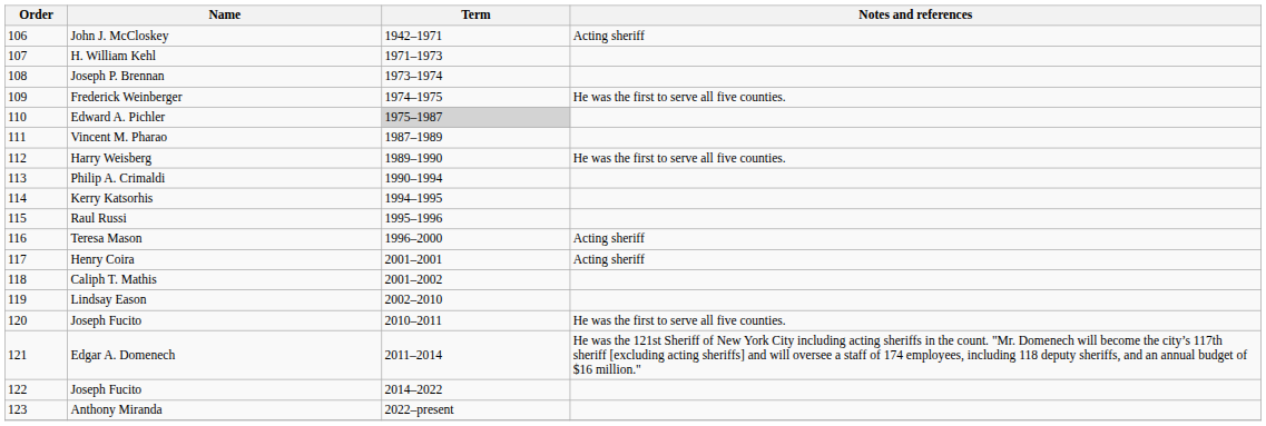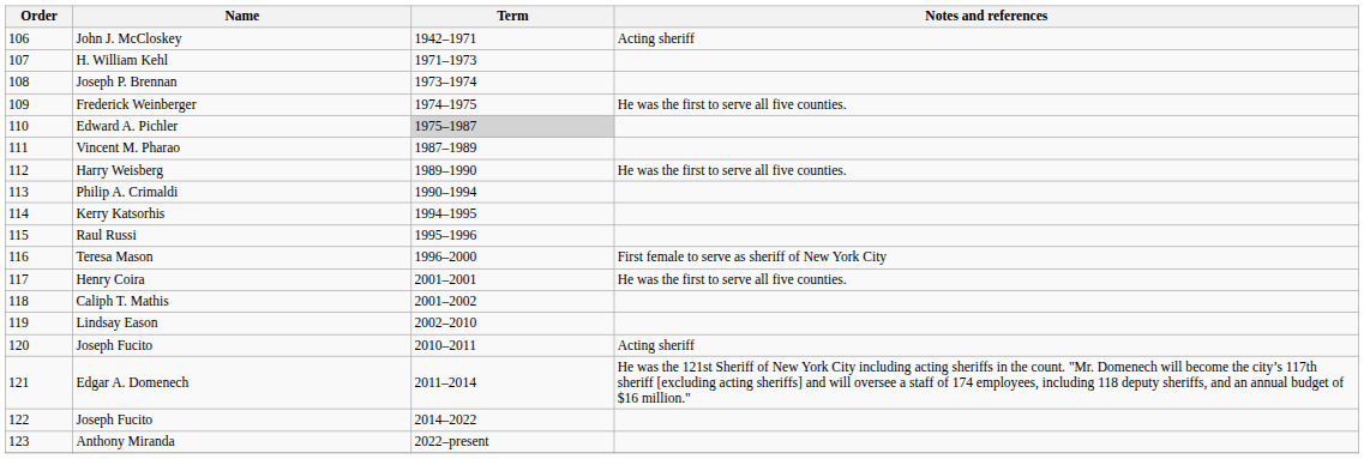 <table class="wikitable" style="float:left; ">
 <tr>
 <th width="5%">Order</th>
 <th width="25%">Name</th>
 <th width="15%">Term</th>
 <th width="55%">Notes and references</th>
 </tr>
 <tr>
 <td>106</td>
 <td>John J. McCloskey</td>
 <td>1942–1971</td>
 <td>Acting sheriff</td>
 </tr>
 <tr>
 <td>107</td>
 <td>H. William Kehl</td>
 <td>1971–1973</td>
 <td></td>
 </tr>
 <tr>
 <td>108</td>
 <td>Joseph P. Brennan</td>
 <td>1973–1974</td>
 <td></td>
 </tr>
 <tr>
 <td>109</td>
 <td>Frederick Weinberger</td>
 <td>1974–1975</td>
 <td>He was the first to serve all five counties.</td>
 </tr>
 <tr>
 <td>110</td>
 <td>Edward A. Pichler</td>
 <td style="background: lightgrey;">1975–1987</td>
 <td></td>
 </tr>
 <tr>
 <td>111</td>
 <td>Vincent M. Pharao</td>
 <td>1987–1989</td>
 <td></td>
 </tr>
 <tr>
 <td>112</td>
 <td>Harry Weisberg</td>
 <td>1989–1990</td>
 <td>He was the first to serve all five counties.</td>
 </tr>
 <tr>
 <td>113</td>
 <td>Philip A. Crimaldi</td>
 <td>1990–1994</td>
 <td></td>
 </tr>
 <tr>
 <td>114</td>
 <td>Kerry Katsorhis</td>
 <td>1994–1995</td>
 <td></td>
 </tr>
 <tr>
 <td>115</td>
 <td>Raul Russi</td>
 <td>1995–1996</td>
 <td></td>
 </tr>
 <tr>
 <td>116</td>
 <td>Teresa Mason</td>
 <td>1996–2000</td>
-<td>Acting sheriff</td>
+<td>First female to serve as sheriff of New York City</td>
 </tr>
 <tr>
 <td>117</td>
 <td>Henry Coira</td>
 <td>2001–2001</td>
-<td>Acting sheriff</td>
+<td>He was the first to serve all five counties.</td>
 </tr>
 <tr>
 <td>118</td>
 <td>Caliph T. Mathis</td>
 <td>2001–2002</td>
 <td></td>
 </tr>
 <tr>
 <td>119</td>
 <td>Lindsay Eason</td>
 <td>2002–2010</td>
 <td></td>
 </tr>
 <tr>
 <td>120</td>
 <td>Joseph Fucito</td>
 <td>2010–2011</td>
-<td>He was the first to serve all five counties.</td>
+<td>Acting sheriff</td>
 </tr>
 <tr>
 <td>121</td>
 <td>Edgar A. Domenech</td>
 <td>2011–2014</td>
 <td>He was the 121st Sheriff of New York City including acting sheriffs in the count. "Mr. Domenech will become the city’s 117th sheriff [excluding acting sheriffs] and will oversee a staff of 174 employees, including 118 deputy sheriffs, and an annual budget of $16 million."</td>
 </tr>
 <tr>
 <td>122</td>
 <td>Joseph Fucito</td>
 <td>2014–2022</td>
 <td></td>
 </tr>
 <tr>
 <td>123</td>
 <td>Anthony Miranda</td>
 <td>2022–present</td>
 <td></td>
 </tr>
 <tr>
 </tr>
 </table>
